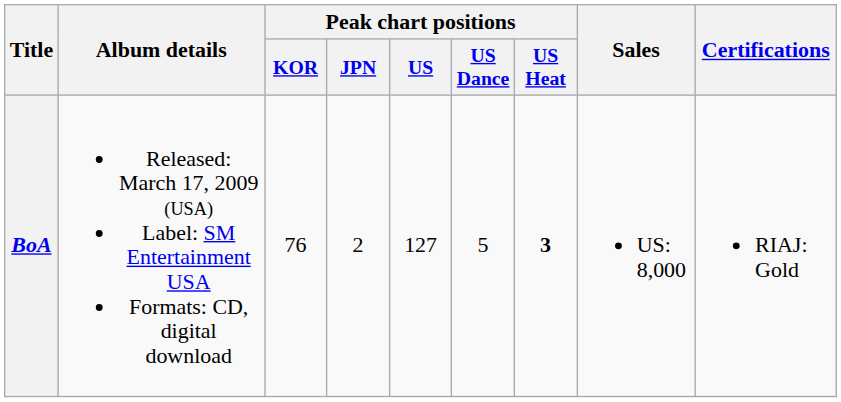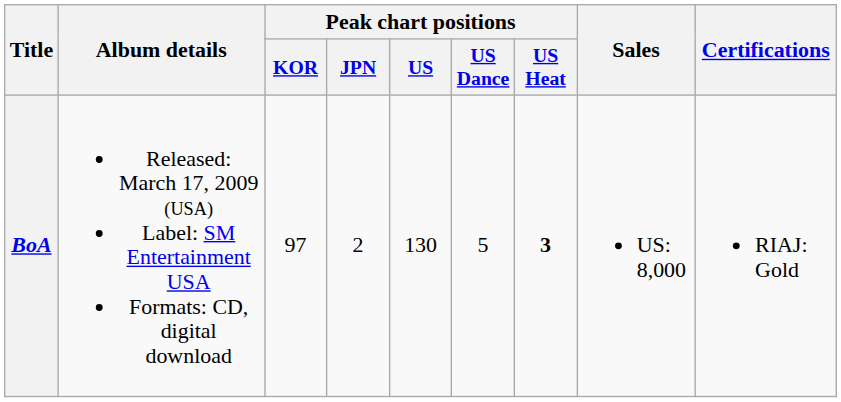 <table class="wikitable plainrowheaders" style="text-align:center;">
 <tr>
 <th rowspan="2">Title</th>
 <th rowspan="2">Album details</th>
 <th colspan="5">Peak chart positions</th>
 <th rowspan="2">Sales</th>
 <th rowspan="2"><a href='#'>Certifications</a></th>
 </tr>
 <tr>
 <th style="width:2.7em;font-size:90%"><a href='#'>KOR</a><br></th>
 <th style="width:2.7em;font-size:90%"><a href='#'>JPN</a> <br></th>
 <th style="width:2.7em;font-size:90%"><a href='#'>US</a> <br></th>
 <th style="width:2.7em;font-size:90%"><a href='#'>US Dance</a> <br></th>
 <th style="width:2.7em;font-size:90%"><a href='#'>US Heat</a> <br></th>
 </tr>
 <tr>
 <th scope="row"><em><a href='#'>BoA</a></em></th>
 <td><br><ul><li>Released: March 17, 2009 <small>(USA)</small></li><li>Label: <a href='#'>SM Entertainment USA</a></li><li>Formats: CD, digital download</li></ul></td>
-<td>76</td>
+<td>97</td>
 <td>2</td>
-<td>127</td>
+<td>130</td>
 <td>5</td>
 <td><strong>3</strong></td>
 <td align="left"><br><ul><li>US: 8,000</li></ul></td>
 <td align="left"><br><ul><li>RIAJ: Gold</li></ul></td>
 </tr>
 </table>
